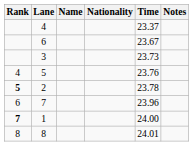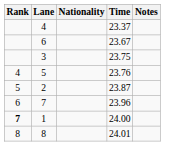 <table class="wikitable sortable" style="text-align:center">
 <tr>
 <th>Rank</th>
 <th>Lane</th>
-<th>Name</th>
 <th>Nationality</th>
 <th>Time</th>
 <th>Notes</th>
 </tr>
 <tr>
 <td></td>
 <td>4</td>
 <td align="left"></td>
-<td align="left"></td>
 <td>23.37</td>
 <td></td>
 </tr>
 <tr>
 <td></td>
 <td>6</td>
-<td align="left"></td>
 <td align="left"></td>
 <td>23.67</td>
 <td></td>
 </tr>
 <tr>
 <td></td>
 <td>3</td>
 <td align="left"></td>
-<td align="left"></td>
-<td>23.73</td>
+<td>23.75</td>
 <td></td>
 </tr>
 <tr>
 <td>4</td>
 <td>5</td>
 <td align="left"></td>
-<td align="left"></td>
 <td>23.76</td>
 <td></td>
 </tr>
 <tr>
-<td><strong>5</strong></td>
+<td>5</td>
 <td>2</td>
 <td align="left"></td>
-<td align="left"></td>
-<td>23.78</td>
+<td>23.87</td>
 <td></td>
 </tr>
 <tr>
 <td>6</td>
 <td>7</td>
-<td align="left"></td>
 <td align="left"></td>
 <td>23.96</td>
 <td></td>
 </tr>
 <tr>
 <td><strong>7</strong></td>
 <td>1</td>
 <td align="left"></td>
-<td align="left"></td>
 <td>24.00</td>
 <td></td>
 </tr>
 <tr>
 <td>8</td>
 <td>8</td>
 <td align="left"></td>
-<td align="left"></td>
 <td>24.01</td>
 <td></td>
 </tr>
 </table>
